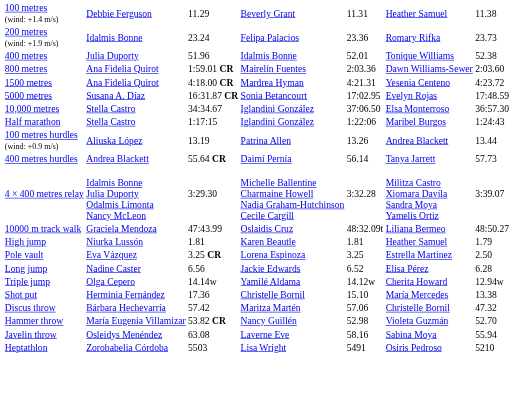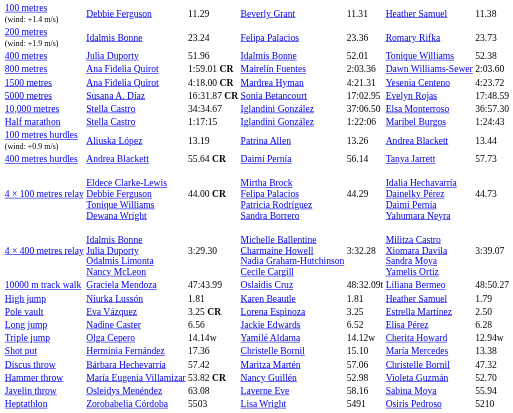 <table>
 <tr>
 <td><a href='#'>100 metres</a><br><small>(wind: +1.4 m/s)</small></td>
 <td><a href='#'>Debbie Ferguson</a><br> </td>
 <td>11.29</td>
 <td><a href='#'>Beverly Grant</a><br> </td>
 <td>11.31</td>
 <td><a href='#'>Heather Samuel</a><br> </td>
 <td>11.38</td>
 </tr>
 <tr>
 <td><a href='#'>200 metres</a><br><small>(wind: +1.9 m/s)</small></td>
 <td><a href='#'>Idalmis Bonne</a><br> </td>
 <td>23.24</td>
 <td><a href='#'>Felipa Palacios</a><br> </td>
 <td>23.36</td>
 <td><a href='#'>Romary Rifka</a><br> </td>
 <td>23.73</td>
 </tr>
 <tr>
 <td><a href='#'>400 metres</a></td>
 <td><a href='#'>Julia Duporty</a><br> </td>
 <td>51.96</td>
 <td><a href='#'>Idalmis Bonne</a><br> </td>
 <td>52.01</td>
 <td><a href='#'>Tonique Williams</a><br> </td>
 <td>52.38</td>
 </tr>
 <tr>
 <td><a href='#'>800 metres</a></td>
 <td><a href='#'>Ana Fidelia Quirot</a><br> </td>
 <td>1:59.01 <strong>CR</strong></td>
 <td><a href='#'>Mairelín Fuentes</a><br> </td>
 <td>2:03.36</td>
 <td><a href='#'>Dawn Williams-Sewer</a><br> </td>
 <td>2:03.60</td>
 </tr>
 <tr>
 <td><a href='#'>1500 metres</a></td>
 <td><a href='#'>Ana Fidelia Quirot</a><br> </td>
 <td>4:18.00 <strong>CR</strong></td>
 <td><a href='#'>Mardrea Hyman</a><br> </td>
 <td>4:21.31</td>
 <td><a href='#'>Yesenia Centeno</a><br> </td>
 <td>4:23.72</td>
 </tr>
 <tr>
 <td><a href='#'>5000 metres</a></td>
 <td><a href='#'>Susana A. Díaz</a><br> </td>
 <td>16:31.87 <strong>CR</strong></td>
 <td><a href='#'>Sonia Betancourt</a><br> </td>
 <td>17:02.95</td>
 <td><a href='#'>Evelyn Rojas</a><br> </td>
 <td>17:48.59</td>
 </tr>
 <tr>
 <td><a href='#'>10,000 metres</a></td>
 <td><a href='#'>Stella Castro</a><br> </td>
 <td>34:34.67</td>
 <td><a href='#'>Iglandini González</a><br> </td>
 <td>37:06.50</td>
 <td><a href='#'>Elsa Monterroso</a><br> </td>
 <td>36:57.30</td>
 </tr>
 <tr>
 <td><a href='#'>Half marathon</a></td>
 <td><a href='#'>Stella Castro</a><br> </td>
 <td>1:17:15</td>
 <td><a href='#'>Iglandini González</a><br> </td>
 <td>1:22:06</td>
 <td><a href='#'>Maribel Burgos</a><br> </td>
 <td>1:24:43</td>
 </tr>
 <tr>
 <td><a href='#'>100 metres hurdles</a><br><small>(wind: +0.9 m/s)</small></td>
 <td><a href='#'>Aliuska López</a><br> </td>
 <td>13.19</td>
 <td><a href='#'>Patrina Allen</a><br> </td>
 <td>13.26</td>
 <td><a href='#'>Andrea Blackett</a><br> </td>
 <td>13.44</td>
 </tr>
 <tr>
 <td><a href='#'>400 metres hurdles</a></td>
 <td><a href='#'>Andrea Blackett</a><br> </td>
 <td>55.64 <strong>CR</strong></td>
 <td><a href='#'>Daimí Pernía</a><br> </td>
 <td>56.14</td>
 <td><a href='#'>Tanya Jarrett</a><br> </td>
 <td>57.73</td>
+</tr>
+<tr>
+<td><a href='#'>4 × 100 metres relay</a></td>
+<td><br><a href='#'>Eldece Clarke-Lewis</a><br><a href='#'>Debbie Ferguson</a><br><a href='#'>Tonique Williams</a><br><a href='#'>Dewana Wright</a></td>
+<td>44.00 <strong>CR</strong></td>
+<td><br><a href='#'>Mirtha Brock</a><br><a href='#'>Felipa Palacios</a><br><a href='#'>Patricia Rodríguez</a><br><a href='#'>Sandra Borrero</a></td>
+<td>44.29</td>
+<td><br><a href='#'>Idalia Hechavarría</a><br><a href='#'>Dainelky Pérez</a><br><a href='#'>Daimí Pernía</a><br><a href='#'>Yahumara Neyra</a></td>
+<td>44.73</td>
 </tr>
 <tr>
 <td><a href='#'>4 × 400 metres relay</a></td>
 <td><br><a href='#'>Idalmis Bonne</a><br><a href='#'>Julia Duporty</a><br><a href='#'>Odalmis Limonta</a><br><a href='#'>Nancy McLeon</a></td>
 <td>3:29.30</td>
 <td><br><a href='#'>Michelle Ballentine</a><br><a href='#'>Charmaine Howell</a><br><a href='#'>Nadia Graham-Hutchinson</a><br><a href='#'>Cecile Cargill</a></td>
 <td>3:32.28</td>
 <td><br><a href='#'>Militza Castro</a><br><a href='#'>Xiomara Davila</a><br><a href='#'>Sandra Moya</a><br><a href='#'>Yamelis Ortiz</a></td>
 <td>3:39.07</td>
 </tr>
 <tr>
 <td><a href='#'>10000 m track walk</a></td>
 <td><a href='#'>Graciela Mendoza</a><br> </td>
 <td>47:43.99</td>
 <td><a href='#'>Oslaidis Cruz</a><br> </td>
 <td>48:32.09t</td>
 <td><a href='#'>Liliana Bermeo</a><br> </td>
 <td>48:50.27</td>
 </tr>
 <tr>
 <td><a href='#'>High jump</a></td>
 <td><a href='#'>Niurka Lussón</a><br> </td>
 <td>1.81</td>
 <td><a href='#'>Karen Beautle</a><br> </td>
 <td>1.81</td>
 <td><a href='#'>Heather Samuel</a><br> </td>
 <td>1.79</td>
 </tr>
 <tr>
 <td><a href='#'>Pole vault</a></td>
 <td><a href='#'>Eva Vázquez</a><br> </td>
 <td>3.25 <strong>CR</strong></td>
 <td><a href='#'>Lorena Espinoza</a><br> </td>
 <td>3.25</td>
 <td><a href='#'>Estrella Martínez</a><br> </td>
 <td>2.50</td>
 </tr>
 <tr>
 <td><a href='#'>Long jump</a></td>
 <td><a href='#'>Nadine Caster</a><br> </td>
 <td>6.56</td>
 <td><a href='#'>Jackie Edwards</a><br> </td>
 <td>6.52</td>
 <td><a href='#'>Elisa Pérez</a><br> </td>
 <td>6.28</td>
 </tr>
 <tr>
 <td><a href='#'>Triple jump</a></td>
 <td><a href='#'>Olga Cepero</a><br> </td>
 <td>14.14w</td>
 <td><a href='#'>Yamilé Aldama</a><br> </td>
 <td>14.12w</td>
 <td><a href='#'>Cherita Howard</a><br> </td>
 <td>12.94w</td>
 </tr>
 <tr>
 <td><a href='#'>Shot put</a></td>
 <td><a href='#'>Herminia Fernández</a><br> </td>
 <td>17.36</td>
 <td><a href='#'>Christelle Bornil</a><br> </td>
 <td>15.10</td>
 <td><a href='#'>María Mercedes</a><br> </td>
 <td>13.38</td>
 </tr>
 <tr>
 <td><a href='#'>Discus throw</a></td>
 <td><a href='#'>Bárbara Hechevarría</a><br> </td>
 <td>57.42</td>
 <td><a href='#'>Maritza Martén</a><br> </td>
 <td>57.06</td>
 <td><a href='#'>Christelle Bornil</a><br> </td>
 <td>47.32</td>
 </tr>
 <tr>
 <td><a href='#'>Hammer throw</a></td>
 <td><a href='#'>María Eugenia Villamizar</a><br> </td>
 <td>53.82 <strong>CR</strong></td>
 <td><a href='#'>Nancy Guillén</a><br> </td>
 <td>52.98</td>
 <td><a href='#'>Violeta Guzmán</a><br> </td>
 <td>52.70</td>
 </tr>
 <tr>
 <td><a href='#'>Javelin throw</a></td>
 <td><a href='#'>Osleidys Menéndez</a><br> </td>
 <td>63.08</td>
 <td><a href='#'>Laverne Eve</a><br> </td>
 <td>58.16</td>
 <td><a href='#'>Sabina Moya</a><br> </td>
 <td>55.94</td>
 </tr>
 <tr>
 <td><a href='#'>Heptathlon</a></td>
 <td><a href='#'>Zorobabelia Córdoba</a><br> </td>
 <td>5503</td>
 <td><a href='#'>Lisa Wright</a><br> </td>
 <td>5491</td>
 <td><a href='#'>Osiris Pedroso</a><br> </td>
 <td>5210</td>
 </tr>
 </table>
